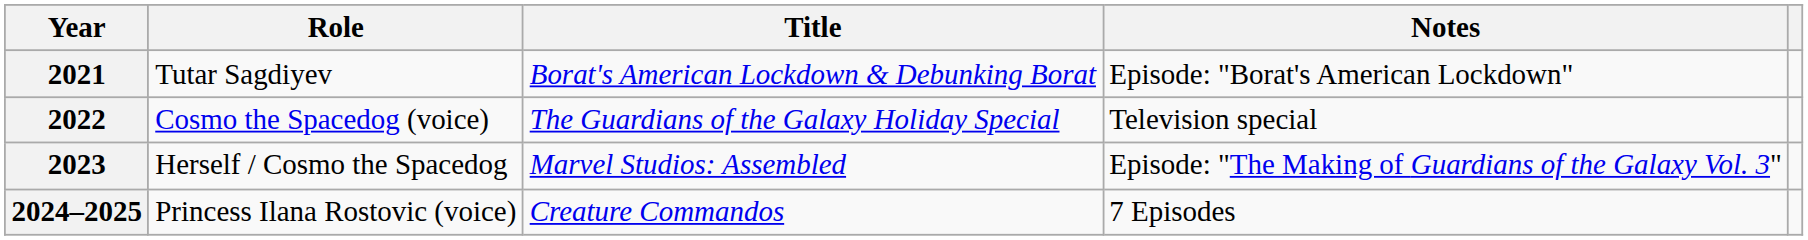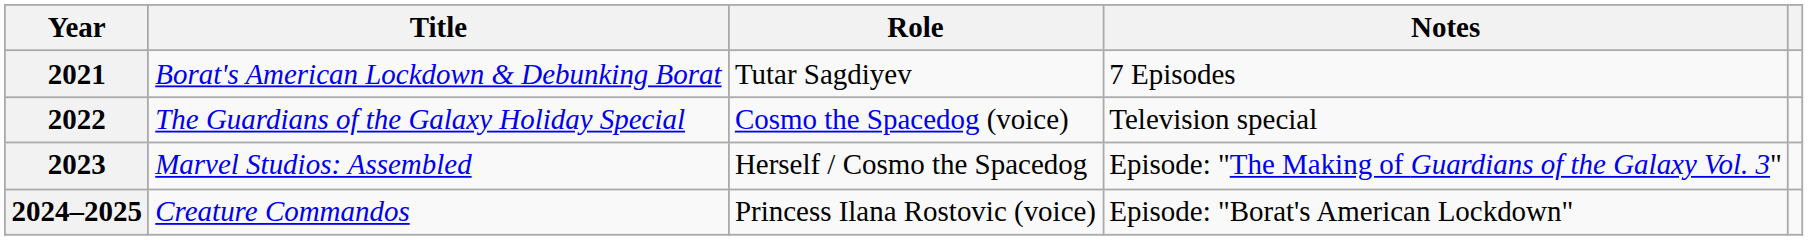 <table class="wikitable sortable plainrowheaders">
 <tr>
 <th scope="col">Year</th>
+<th scope="col">Title</th>
 <th scope="col" class="unsortable">Role</th>
-<th scope="col">Title</th>
 <th scope="col" class="unsortable">Notes</th>
 <th scope="col" class="unsortable"></th>
 </tr>
 <tr>
 <th scope=row>2021</th>
+<td><em><a href='#'>Borat's American Lockdown & Debunking Borat</a></em></td>
 <td>Tutar Sagdiyev</td>
-<td><em><a href='#'>Borat's American Lockdown & Debunking Borat</a></em></td>
-<td>Episode: "Borat's American Lockdown"</td>
+<td>7 Episodes</td>
 <td style="text-align:center"></td>
 </tr>
 <tr>
 <th scope=row>2022</th>
+<td><em><a href='#'>The Guardians of the Galaxy Holiday Special</a></em></td>
 <td><a href='#'>Cosmo the Spacedog</a> (voice)</td>
-<td><em><a href='#'>The Guardians of the Galaxy Holiday Special</a></em></td>
 <td>Television special</td>
 <td style="text-align:center"></td>
 </tr>
 <tr>
 <th scope=row>2023</th>
+<td><em><a href='#'>Marvel Studios: Assembled</a></em></td>
 <td>Herself / Cosmo the Spacedog</td>
-<td><em><a href='#'>Marvel Studios: Assembled</a></em></td>
 <td>Episode: "<a href='#'>The Making of <em>Guardians of the Galaxy Vol. 3</em></a>"</td>
 <td style="text-align:center"></td>
 </tr>
 <tr>
 <th scope=row>2024–2025</th>
+<td><em><a href='#'>Creature Commandos</a></em></td>
 <td>Princess Ilana Rostovic (voice)</td>
-<td><em><a href='#'>Creature Commandos</a></em></td>
-<td>7 Episodes</td>
+<td>Episode: "Borat's American Lockdown"</td>
 <td style="text-align:center"></td>
 </tr>
 </table>
